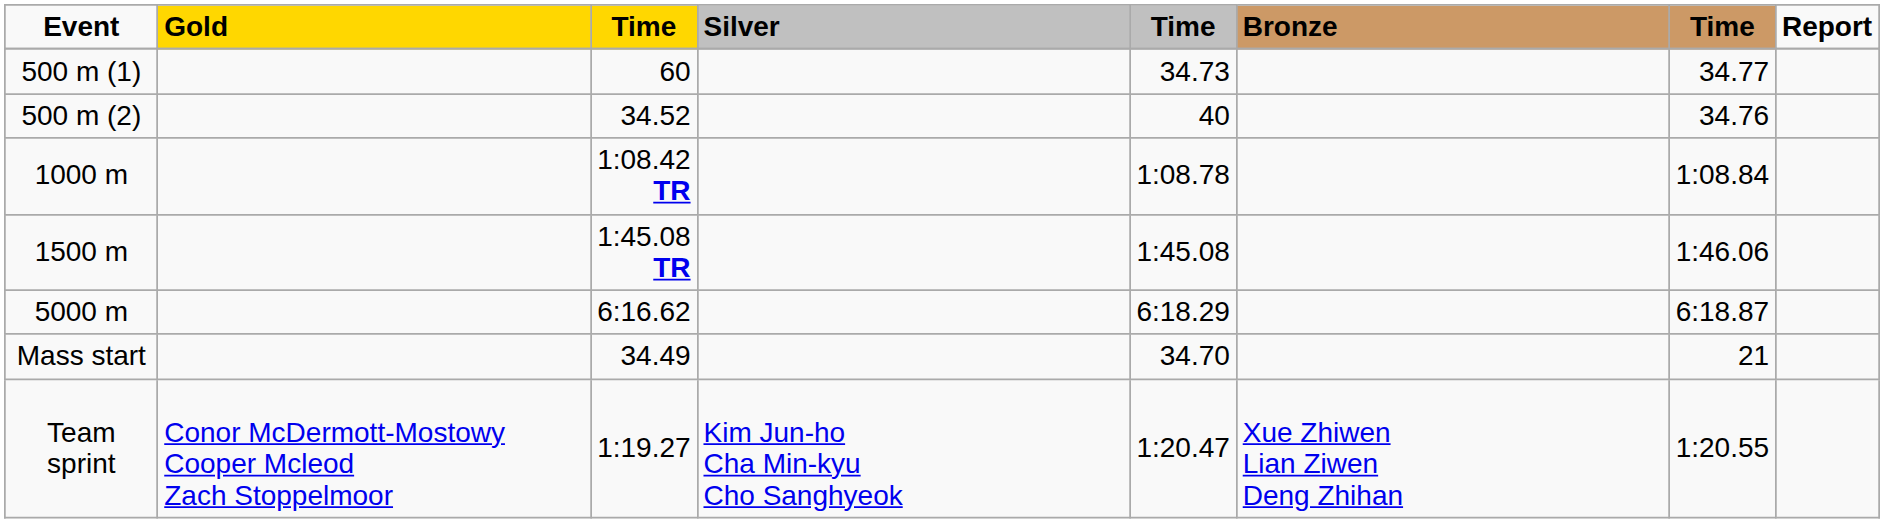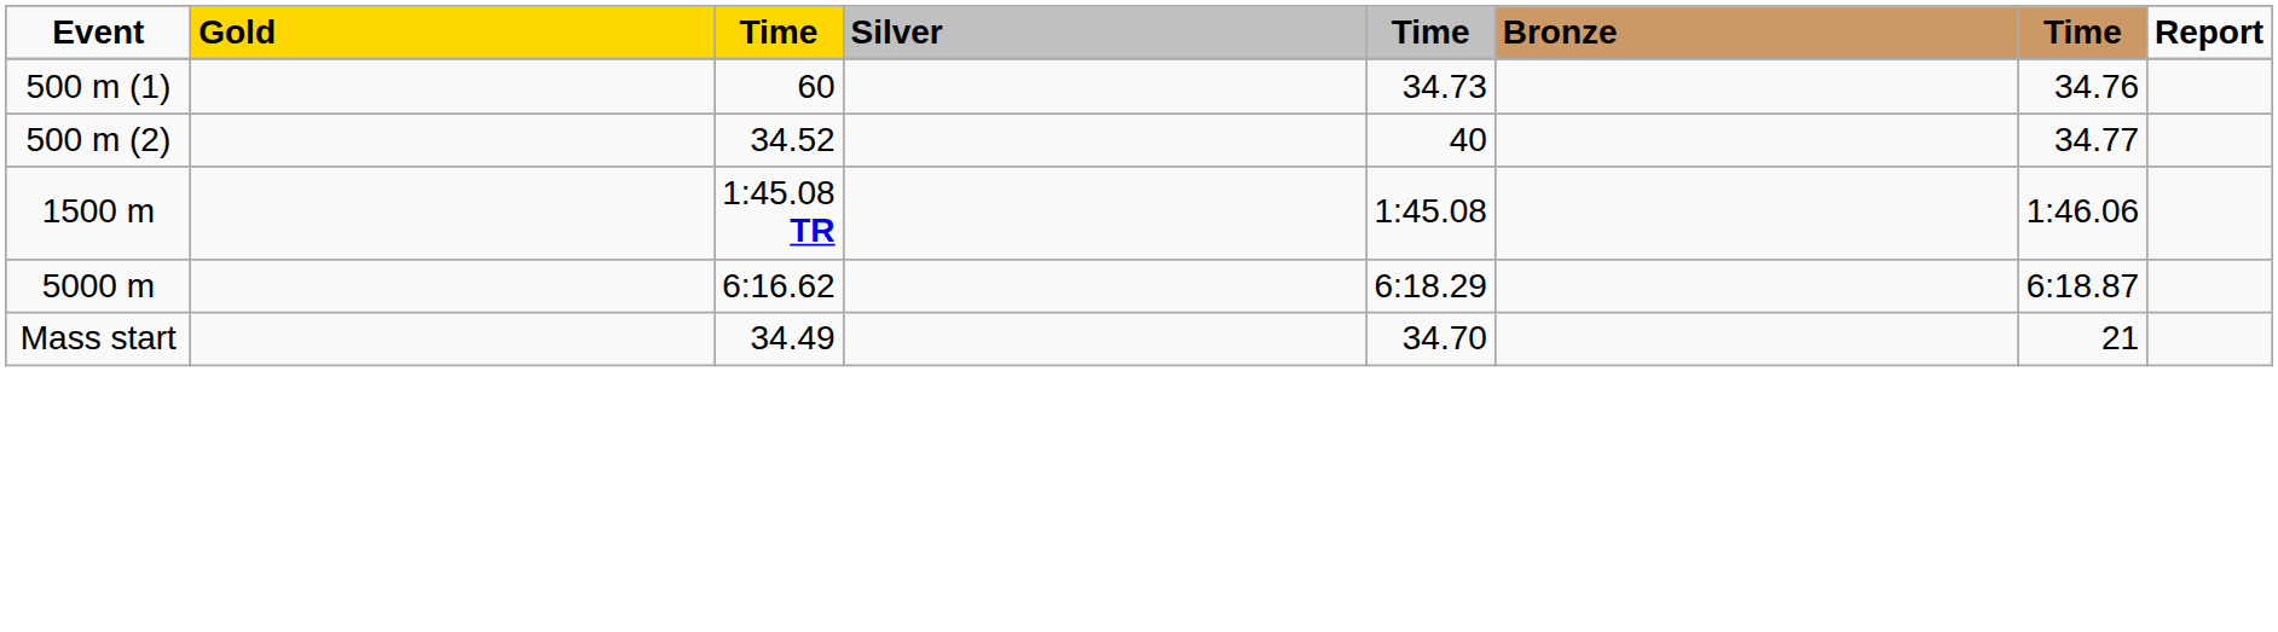 <table class="wikitable">
 <tr>
 <td width="80" align="center"><strong>Event</strong></td>
 <td width="240" bgcolor="gold"><strong>Gold</strong></td>
 <td width="50" bgcolor="gold" align="center"><strong>Time</strong></td>
 <td width="240" bgcolor="silver"><strong>Silver</strong></td>
 <td width="50" bgcolor="silver" align="center"><strong>Time</strong></td>
 <td width="240" bgcolor="#CC9966"><strong>Bronze</strong></td>
 <td width="50" bgcolor="#CC9966" align="center"><strong>Time</strong></td>
 <td width="50" align="center"><strong>Report</strong></td>
 </tr>
 <tr bgcolor="#cccccc">
 </tr>
 <tr>
 <td align="center">500 m (1)</td>
 <td></td>
 <td align="right">60</td>
 <td></td>
 <td align="right">34.73</td>
 <td></td>
-<td align="right">34.77</td>
+<td align="right">34.76</td>
 <td align="center"></td>
 </tr>
 <tr>
 <td align="center">500 m (2)</td>
 <td></td>
 <td align="right">34.52</td>
 <td></td>
 <td align="right">40</td>
 <td></td>
-<td align="right">34.76</td>
-<td align="center"></td>
-</tr>
-<tr>
-<td align="center">1000 m</td>
-<td></td>
-<td align="right">1:08.42<br><strong><a href='#'>TR</a></strong></td>
-<td></td>
-<td align="right">1:08.78</td>
-<td></td>
-<td align="right">1:08.84</td>
+<td align="right">34.77</td>
 <td align="center"></td>
 </tr>
 <tr>
 <td align="center">1500 m</td>
 <td></td>
 <td align="right">1:45.08<br><strong><a href='#'>TR</a></strong></td>
 <td></td>
 <td align="right">1:45.08</td>
 <td></td>
 <td align="right">1:46.06</td>
 <td align="center"></td>
 </tr>
 <tr>
 <td align="center">5000 m</td>
 <td></td>
 <td align="right">6:16.62</td>
 <td></td>
 <td align="right">6:18.29</td>
 <td></td>
 <td align="right">6:18.87</td>
 <td align="center"></td>
 </tr>
 <tr>
 <td align="center">Mass start</td>
 <td></td>
 <td align="right">34.49</td>
 <td></td>
 <td align="right">34.70</td>
 <td></td>
 <td align="right">21</td>
 <td align="center"></td>
 </tr>
-<tr>
-<td align="center">Team sprint</td>
-<td><br><a href='#'>Conor McDermott-Mostowy</a><br><a href='#'>Cooper Mcleod</a><br><a href='#'>Zach Stoppelmoor</a></td>
-<td align="right">1:19.27</td>
-<td><br><a href='#'>Kim Jun-ho</a><br><a href='#'>Cha Min-kyu</a><br><a href='#'>Cho Sanghyeok</a></td>
-<td align="right">1:20.47</td>
-<td><br><a href='#'>Xue Zhiwen</a><br><a href='#'>Lian Ziwen</a><br><a href='#'>Deng Zhihan</a></td>
-<td align="right">1:20.55</td>
-<td align="center"></td>
-</tr>
 </table>
